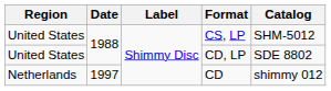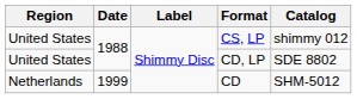 <table class="wikitable">
 <tr>
 <th>Region</th>
 <th>Date</th>
 <th>Label</th>
 <th>Format</th>
 <th>Catalog</th>
 </tr>
 <tr>
 <td>United States</td>
 <td rowspan="2">1988</td>
 <td rowspan="3"><a href='#'>Shimmy Disc</a></td>
 <td><a href='#'>CS</a>, <a href='#'>LP</a></td>
-<td>SHM-5012</td>
+<td>shimmy 012</td>
 </tr>
 <tr>
 <td>United States</td>
 <td>CD, LP</td>
 <td>SDE 8802</td>
 </tr>
 <tr>
 <td>Netherlands</td>
-<td>1997</td>
+<td>1999</td>
 <td>CD</td>
-<td>shimmy 012</td>
+<td>SHM-5012</td>
 </tr>
 </table>
